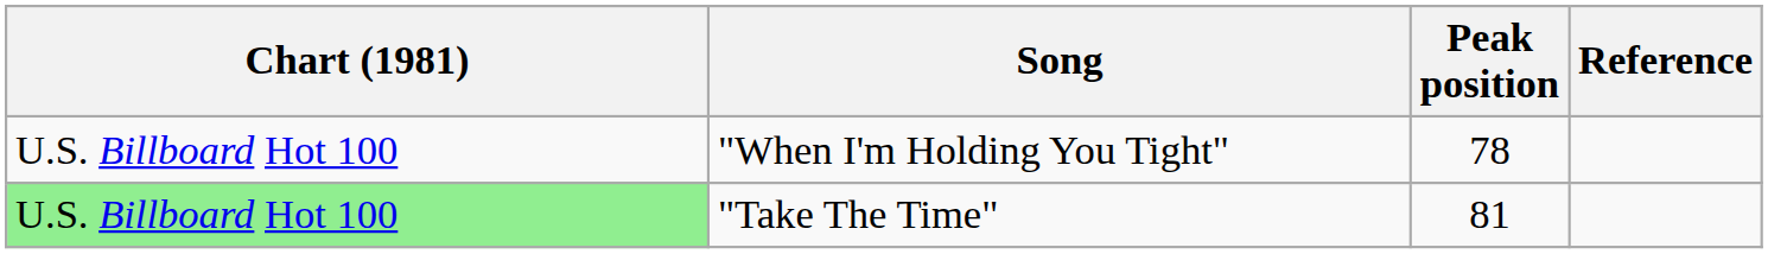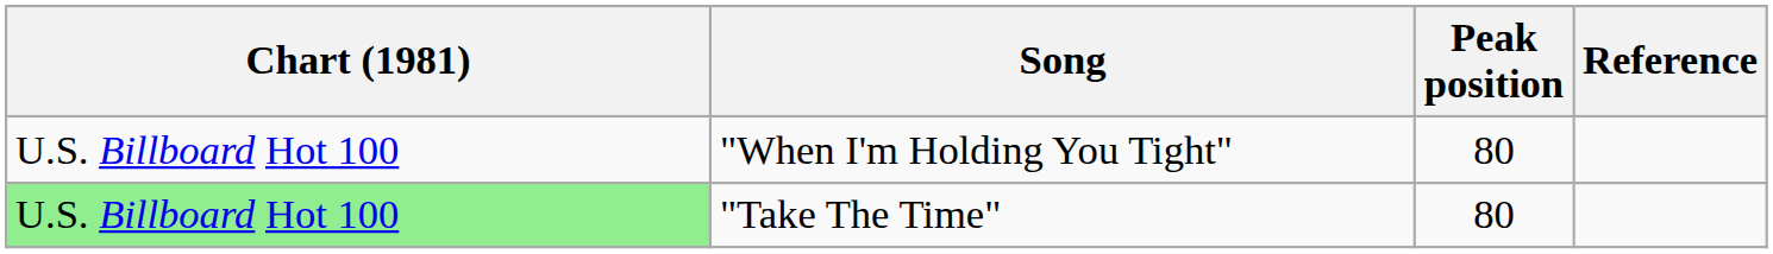 <table class="wikitable sortable">
 <tr>
 <th style="width: 200pt;">Chart (1981)</th>
 <th style="width: 200pt;">Song</th>
 <th style="width: 40pt;">Peak<br>position</th>
 <th style="width: 40pt;">Reference</th>
 </tr>
 <tr>
 <td>U.S. <em><a href='#'>Billboard</a></em> <a href='#'>Hot 100</a></td>
 <td>"When I'm Holding You Tight"</td>
-<td align="center">78</td>
+<td align="center">80</td>
 <td></td>
 </tr>
 <tr>
 <td style="background: lightgreen;">U.S. <em><a href='#'>Billboard</a></em> <a href='#'>Hot 100</a></td>
 <td>"Take The Time"</td>
-<td align="center">81</td>
+<td align="center">80</td>
 <td></td>
 </tr>
 </table>
